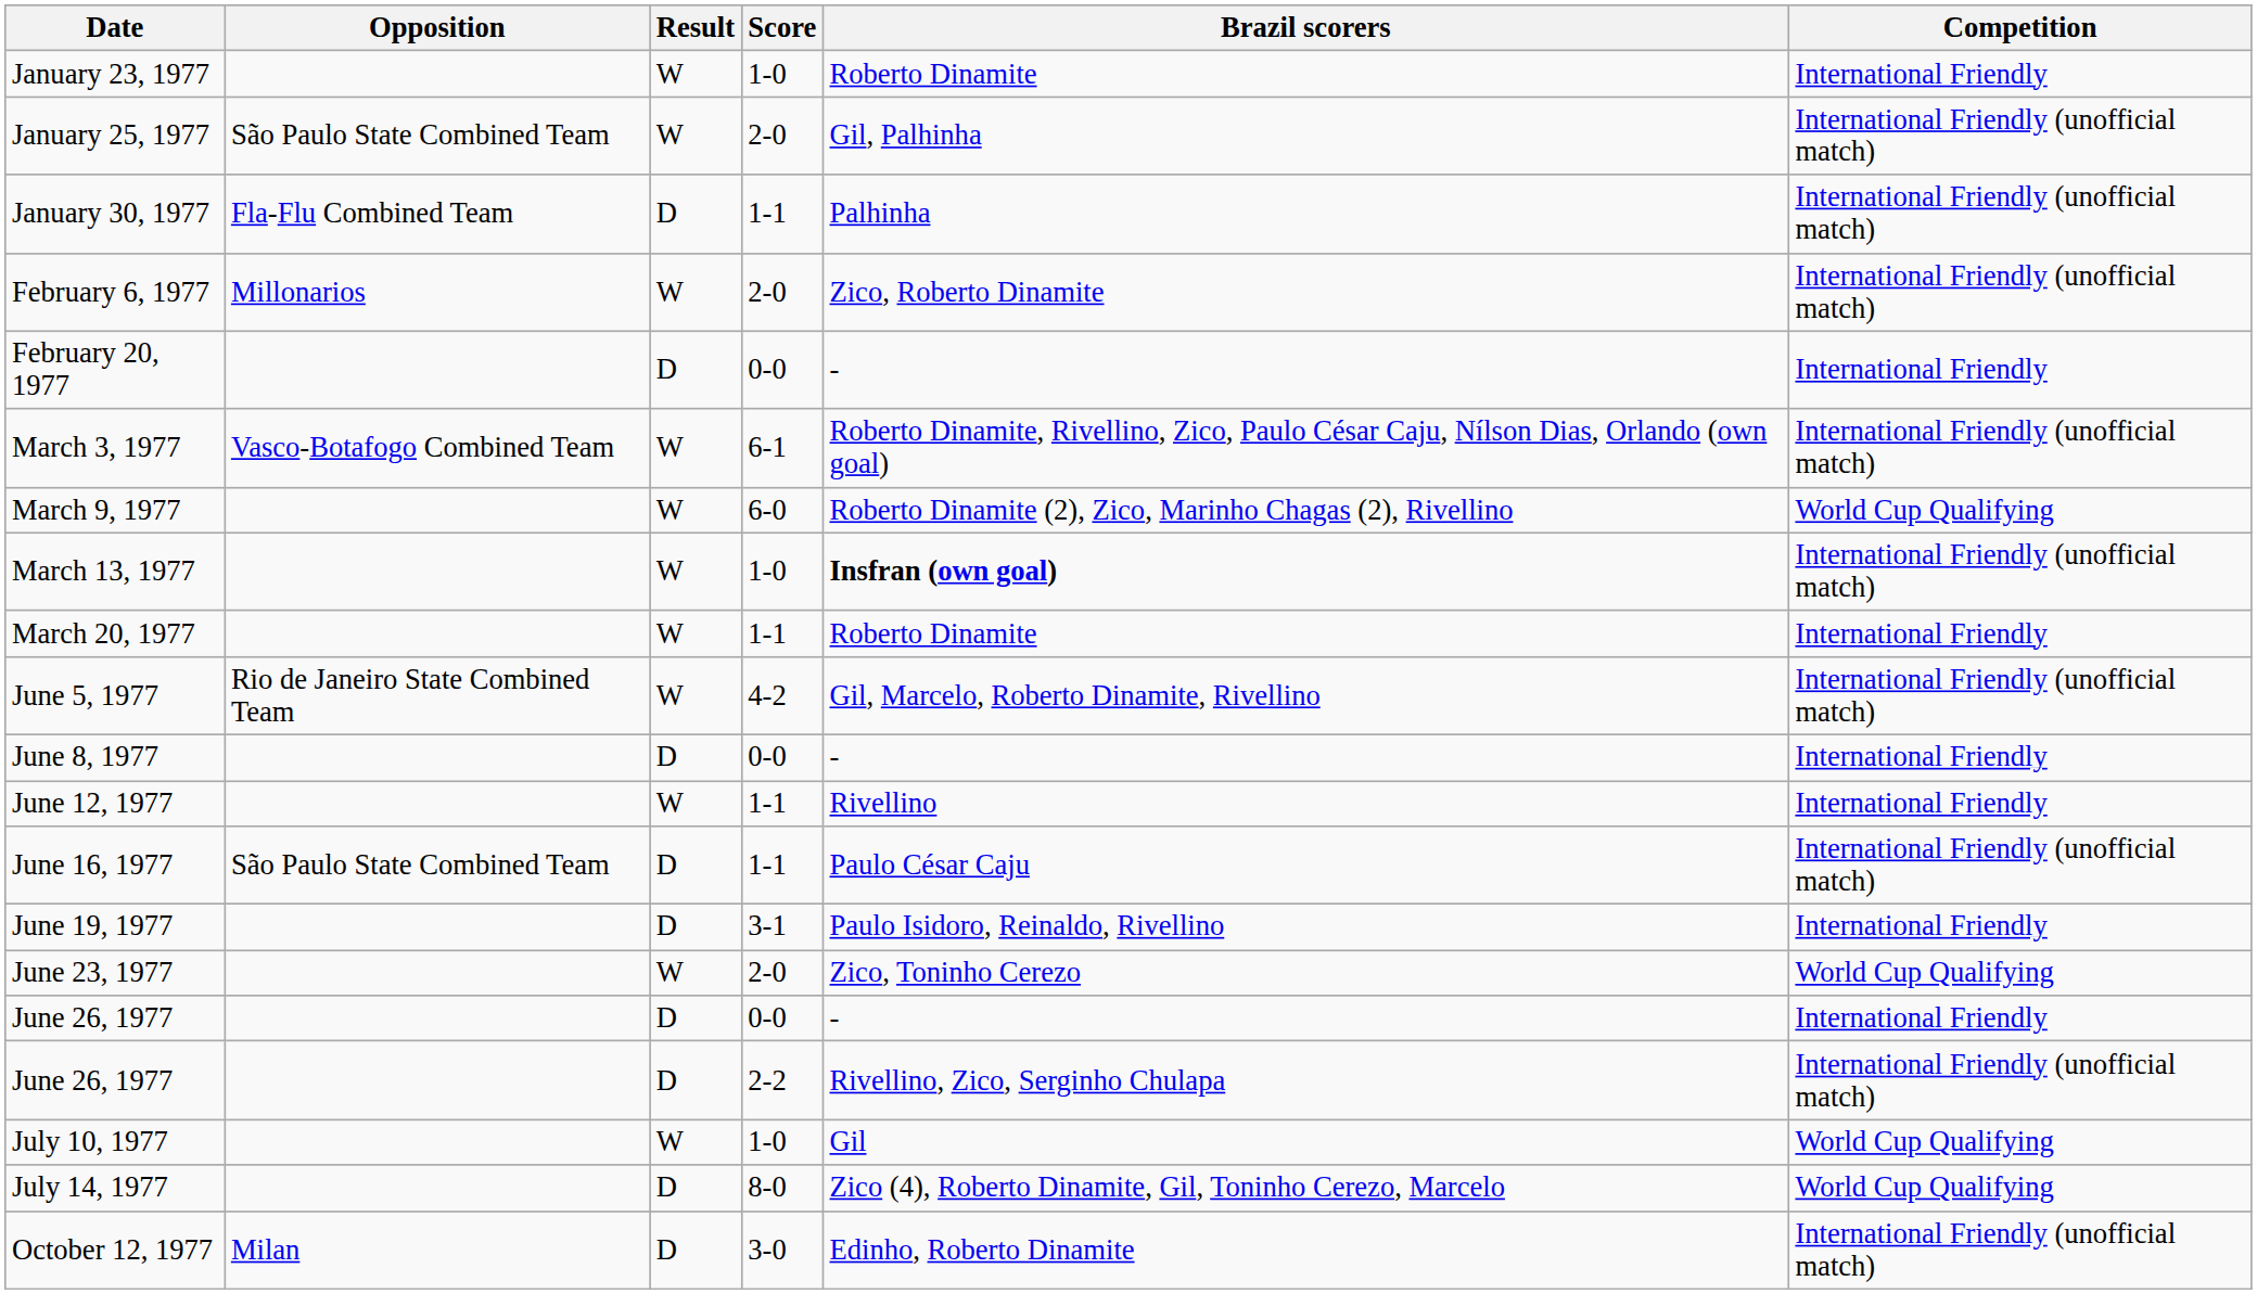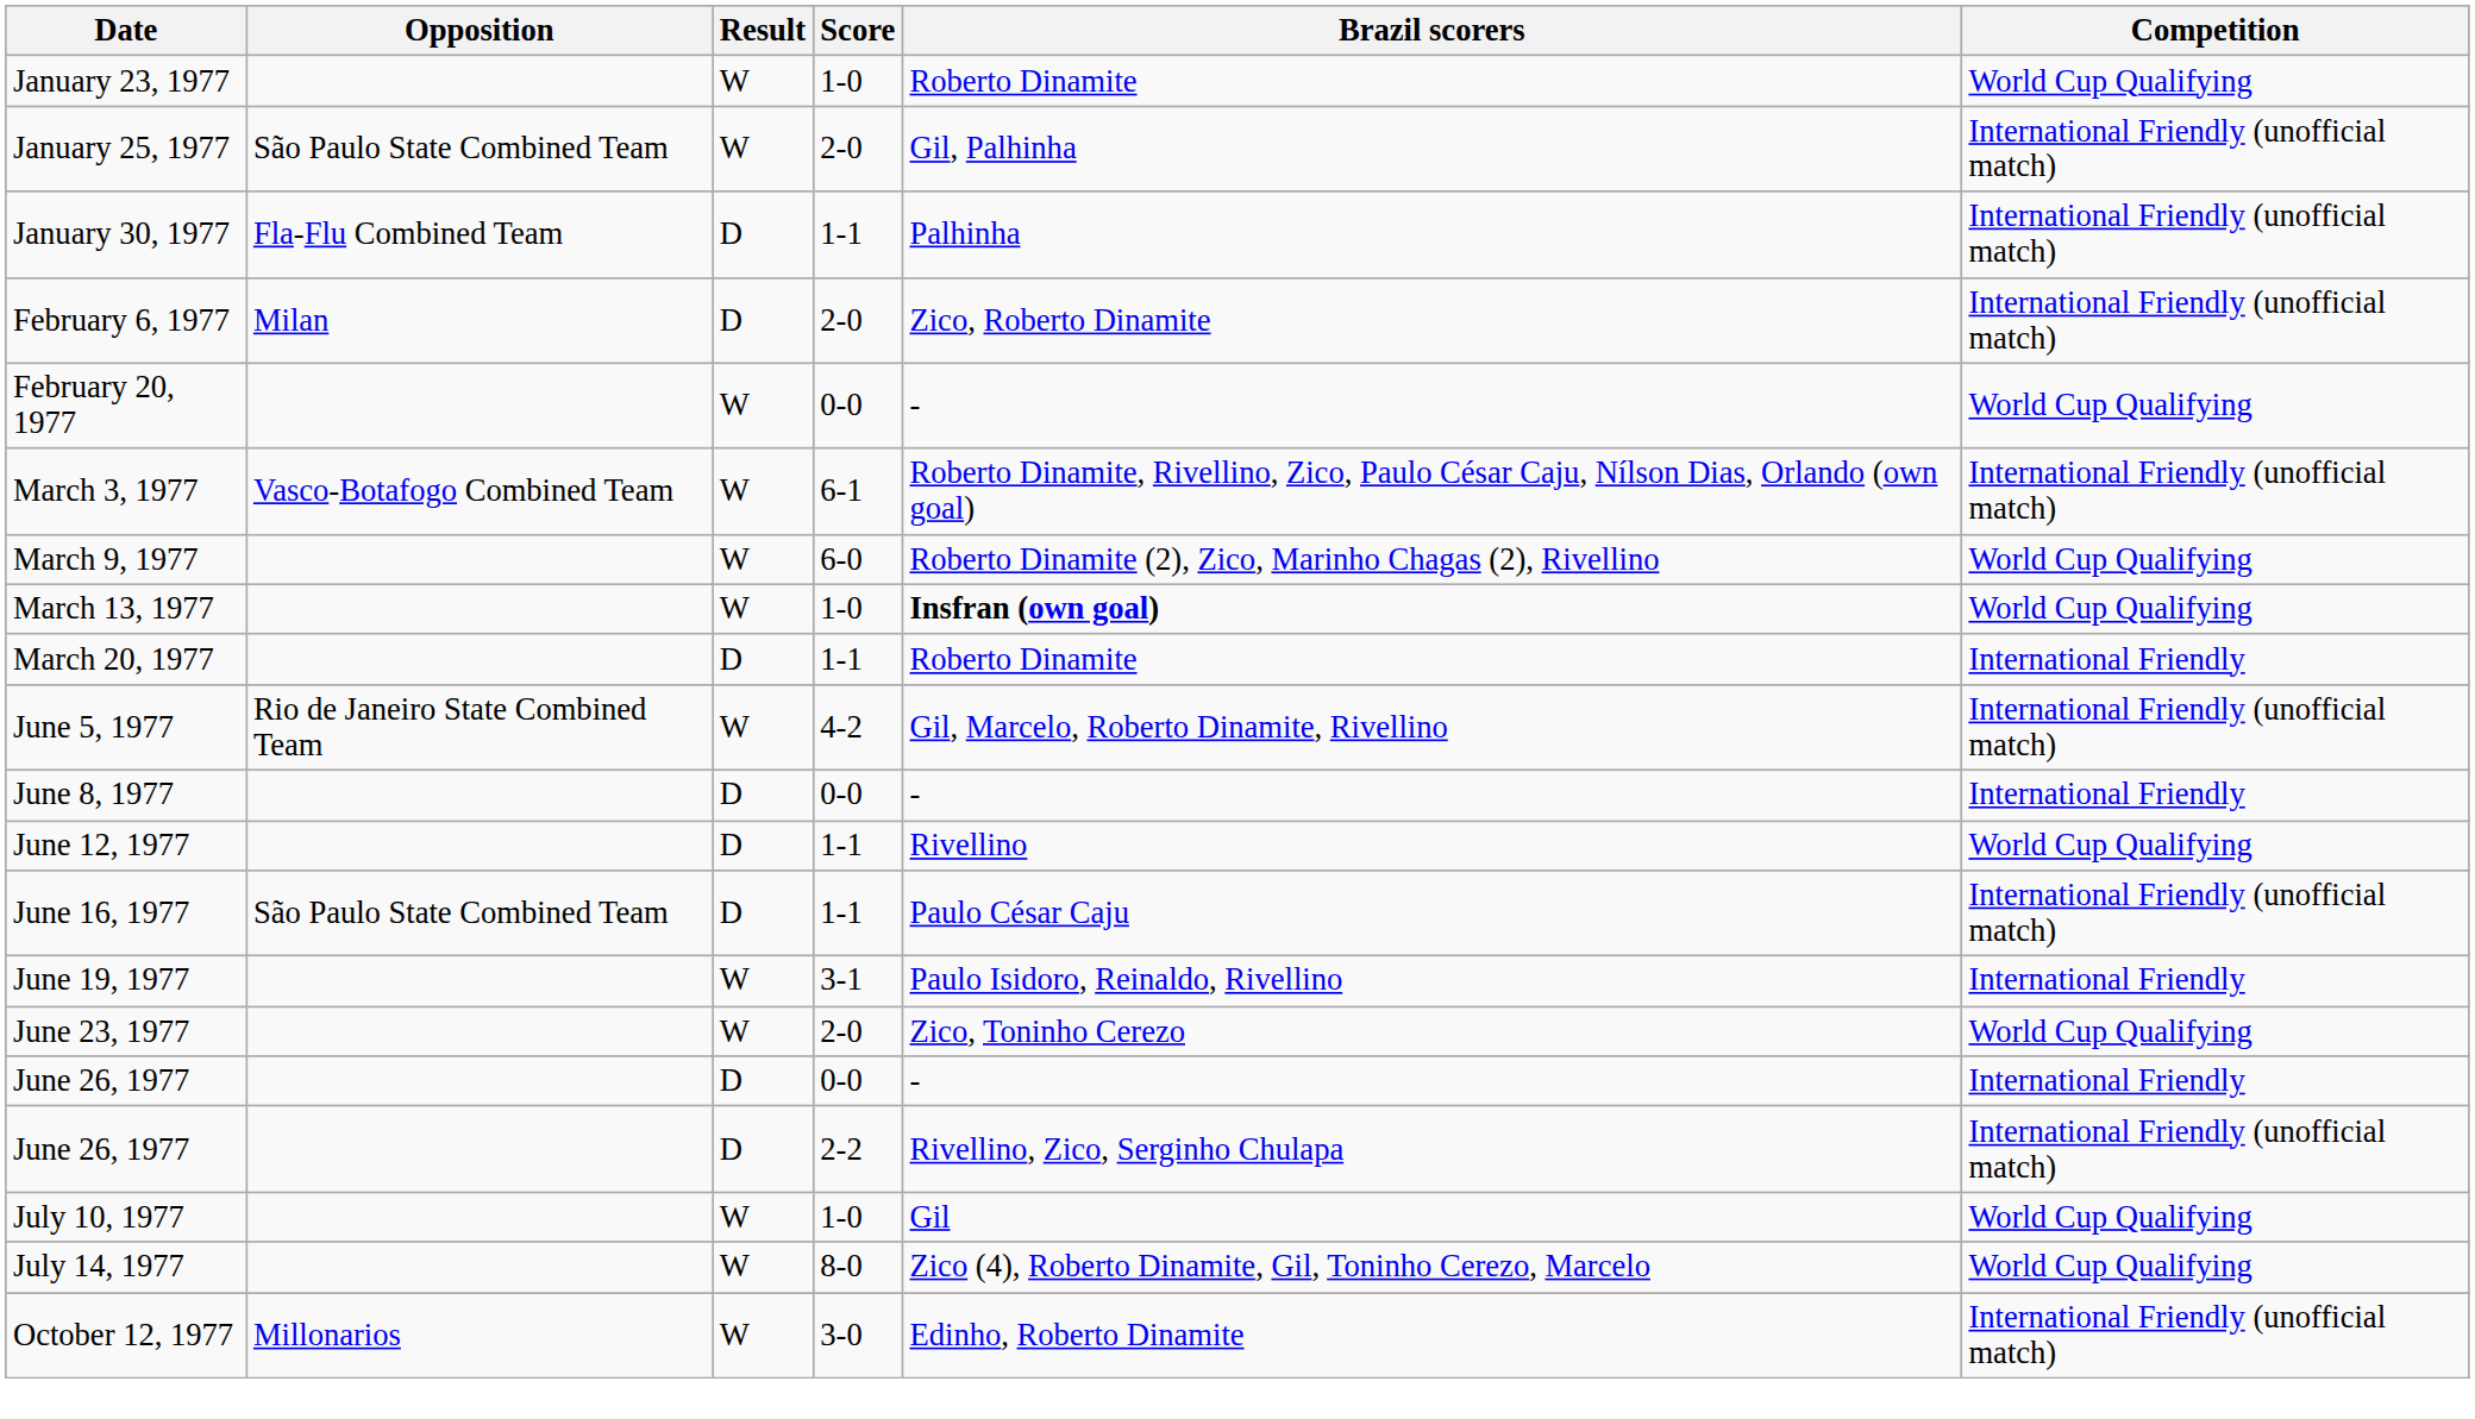 <table class="wikitable" style="text-align: left;">
 <tr>
 <th>Date</th>
 <th>Opposition</th>
 <th>Result</th>
 <th>Score</th>
 <th>Brazil scorers</th>
 <th>Competition</th>
 </tr>
 <tr>
 <td>January 23, 1977</td>
 <td></td>
 <td>W</td>
 <td>1-0</td>
 <td><a href='#'>Roberto Dinamite</a></td>
-<td><a href='#'>International Friendly</a></td>
+<td><a href='#'>World Cup Qualifying</a></td>
 </tr>
 <tr>
 <td>January 25, 1977</td>
 <td> São Paulo State Combined Team</td>
 <td>W</td>
 <td>2-0</td>
 <td><a href='#'>Gil</a>, <a href='#'>Palhinha</a></td>
 <td><a href='#'>International Friendly</a> (unofficial match)</td>
 </tr>
 <tr>
 <td>January 30, 1977</td>
 <td> <a href='#'>Fla</a>-<a href='#'>Flu</a> Combined Team</td>
 <td>D</td>
 <td>1-1</td>
 <td><a href='#'>Palhinha</a></td>
 <td><a href='#'>International Friendly</a> (unofficial match)</td>
 </tr>
 <tr>
 <td>February 6, 1977</td>
-<td> <a href='#'>Millonarios</a></td>
-<td>W</td>
+<td> <a href='#'>Milan</a></td>
+<td>D</td>
 <td>2-0</td>
 <td><a href='#'>Zico</a>, <a href='#'>Roberto Dinamite</a></td>
 <td><a href='#'>International Friendly</a> (unofficial match)</td>
 </tr>
 <tr>
 <td>February 20, 1977</td>
 <td></td>
-<td>D</td>
+<td>W</td>
 <td>0-0</td>
 <td>-</td>
-<td><a href='#'>International Friendly</a></td>
+<td><a href='#'>World Cup Qualifying</a></td>
 </tr>
 <tr>
 <td>March 3, 1977</td>
 <td> <a href='#'>Vasco</a>-<a href='#'>Botafogo</a> Combined Team</td>
 <td>W</td>
 <td>6-1</td>
 <td><a href='#'>Roberto Dinamite</a>, <a href='#'>Rivellino</a>, <a href='#'>Zico</a>, <a href='#'>Paulo César Caju</a>, <a href='#'>Nílson Dias</a>, <a href='#'>Orlando</a> (<a href='#'>own goal</a>)</td>
 <td><a href='#'>International Friendly</a> (unofficial match)</td>
 </tr>
 <tr>
 <td>March 9, 1977</td>
 <td></td>
 <td>W</td>
 <td>6-0</td>
 <td><a href='#'>Roberto Dinamite</a> (2), <a href='#'>Zico</a>, <a href='#'>Marinho Chagas</a> (2), <a href='#'>Rivellino</a></td>
 <td><a href='#'>World Cup Qualifying</a></td>
 </tr>
 <tr>
 <td>March 13, 1977</td>
 <td></td>
 <td>W</td>
 <td>1-0</td>
 <td><strong>Insfran (<a href='#'>own goal</a>)</strong></td>
-<td><a href='#'>International Friendly</a> (unofficial match)</td>
+<td><a href='#'>World Cup Qualifying</a></td>
 </tr>
 <tr>
 <td>March 20, 1977</td>
 <td></td>
-<td>W</td>
+<td>D</td>
 <td>1-1</td>
 <td><a href='#'>Roberto Dinamite</a></td>
 <td><a href='#'>International Friendly</a></td>
 </tr>
 <tr>
 <td>June 5, 1977</td>
 <td> Rio de Janeiro State Combined Team</td>
 <td>W</td>
 <td>4-2</td>
 <td><a href='#'>Gil</a>, <a href='#'>Marcelo</a>, <a href='#'>Roberto Dinamite</a>, <a href='#'>Rivellino</a></td>
 <td><a href='#'>International Friendly</a> (unofficial match)</td>
 </tr>
 <tr>
 <td>June 8, 1977</td>
 <td></td>
 <td>D</td>
 <td>0-0</td>
 <td>-</td>
 <td><a href='#'>International Friendly</a></td>
 </tr>
 <tr>
 <td>June 12, 1977</td>
 <td></td>
-<td>W</td>
+<td>D</td>
 <td>1-1</td>
 <td><a href='#'>Rivellino</a></td>
-<td><a href='#'>International Friendly</a></td>
+<td><a href='#'>World Cup Qualifying</a></td>
 </tr>
 <tr>
 <td>June 16, 1977</td>
 <td> São Paulo State Combined Team</td>
 <td>D</td>
 <td>1-1</td>
 <td><a href='#'>Paulo César Caju</a></td>
 <td><a href='#'>International Friendly</a> (unofficial match)</td>
 </tr>
 <tr>
 <td>June 19, 1977</td>
 <td></td>
-<td>D</td>
+<td>W</td>
 <td>3-1</td>
 <td><a href='#'>Paulo Isidoro</a>, <a href='#'>Reinaldo</a>, <a href='#'>Rivellino</a></td>
 <td><a href='#'>International Friendly</a></td>
 </tr>
 <tr>
 <td>June 23, 1977</td>
 <td></td>
 <td>W</td>
 <td>2-0</td>
 <td><a href='#'>Zico</a>, <a href='#'>Toninho Cerezo</a></td>
 <td><a href='#'>World Cup Qualifying</a></td>
 </tr>
 <tr>
 <td>June 26, 1977</td>
 <td></td>
 <td>D</td>
 <td>0-0</td>
 <td>-</td>
 <td><a href='#'>International Friendly</a></td>
 </tr>
 <tr>
 <td>June 26, 1977</td>
 <td></td>
 <td>D</td>
 <td>2-2</td>
 <td><a href='#'>Rivellino</a>, <a href='#'>Zico</a>, <a href='#'>Serginho Chulapa</a></td>
 <td><a href='#'>International Friendly</a> (unofficial match)</td>
 </tr>
 <tr>
 <td>July 10, 1977</td>
 <td></td>
 <td>W</td>
 <td>1-0</td>
 <td><a href='#'>Gil</a></td>
 <td><a href='#'>World Cup Qualifying</a></td>
 </tr>
 <tr>
 <td>July 14, 1977</td>
 <td></td>
-<td>D</td>
+<td>W</td>
 <td>8-0</td>
 <td><a href='#'>Zico</a> (4), <a href='#'>Roberto Dinamite</a>, <a href='#'>Gil</a>, <a href='#'>Toninho Cerezo</a>, <a href='#'>Marcelo</a></td>
 <td><a href='#'>World Cup Qualifying</a></td>
 </tr>
 <tr>
 <td>October 12, 1977</td>
-<td> <a href='#'>Milan</a></td>
-<td>D</td>
+<td> <a href='#'>Millonarios</a></td>
+<td>W</td>
 <td>3-0</td>
 <td><a href='#'>Edinho</a>, <a href='#'>Roberto Dinamite</a></td>
 <td><a href='#'>International Friendly</a> (unofficial match)</td>
 </tr>
 </table>
